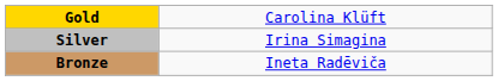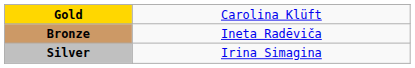 <table class="wikitable" style="text-align:center; " width="35%">
 <tr>
 <td bgcolor="gold"><strong>Gold</strong></td>
 <td><a href='#'>Carolina Klüft</a><br>  <small><em></em></small></td>
 </tr>
 <tr>
+<td bgcolor="CC9966"><strong>Bronze</strong></td>
+<td><a href='#'>Ineta Radēviča</a><br>  <small><em></em></small></td>
+</tr>
+<tr>
 <td bgcolor="silver"><strong>Silver</strong></td>
 <td><a href='#'>Irina Simagina</a><br>  <small><em></em></small></td>
 </tr>
-<tr>
-<td bgcolor="CC9966"><strong>Bronze</strong></td>
-<td><a href='#'>Ineta Radēviča</a><br>  <small><em></em></small></td>
-</tr>
 </table>
